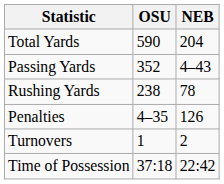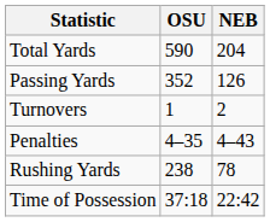 <table class="wikitable">
 <tr>
 <th>Statistic</th>
 <th>OSU</th>
 <th>NEB</th>
 </tr>
 <tr>
 <td>Total Yards</td>
 <td>590</td>
 <td>204</td>
 </tr>
 <tr>
 <td>Passing Yards</td>
 <td>352</td>
+<td>126</td>
+</tr>
+<tr>
+<td>Turnovers</td>
+<td>1</td>
+<td>2</td>
+</tr>
+<tr>
+<td>Penalties</td>
+<td>4–35</td>
 <td>4–43</td>
 </tr>
 <tr>
 <td>Rushing Yards</td>
 <td>238</td>
 <td>78</td>
 </tr>
 <tr>
-<td>Penalties</td>
-<td>4–35</td>
-<td>126</td>
-</tr>
-<tr>
-<td>Turnovers</td>
-<td>1</td>
-<td>2</td>
-</tr>
-<tr>
 <td>Time of Possession</td>
 <td>37:18</td>
 <td>22:42</td>
 </tr>
 </table>
